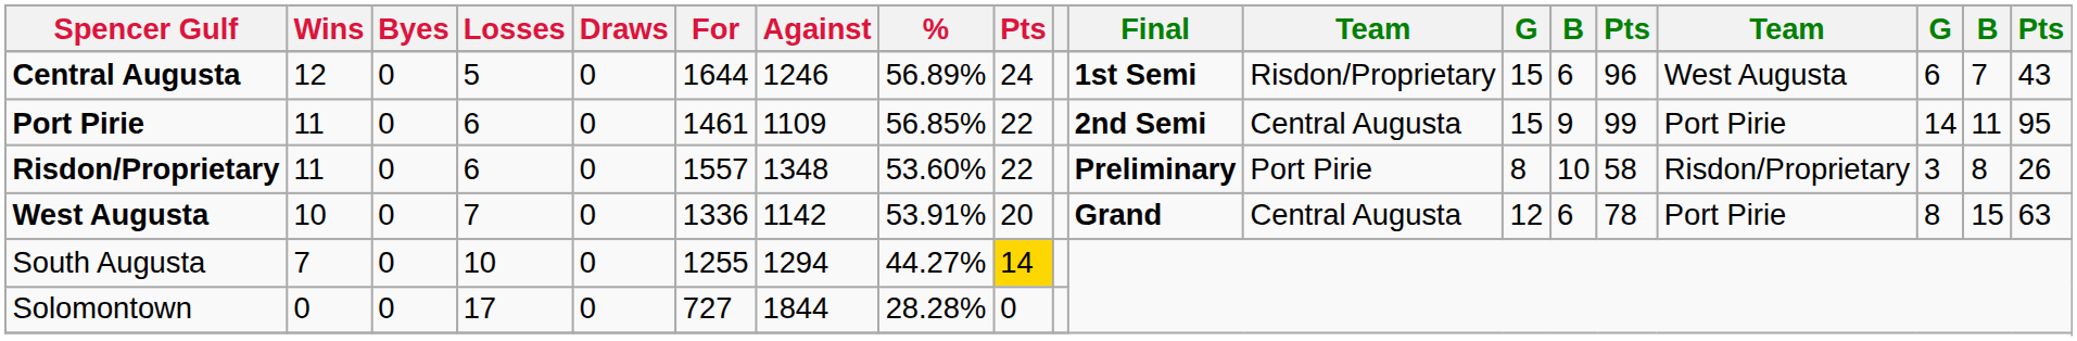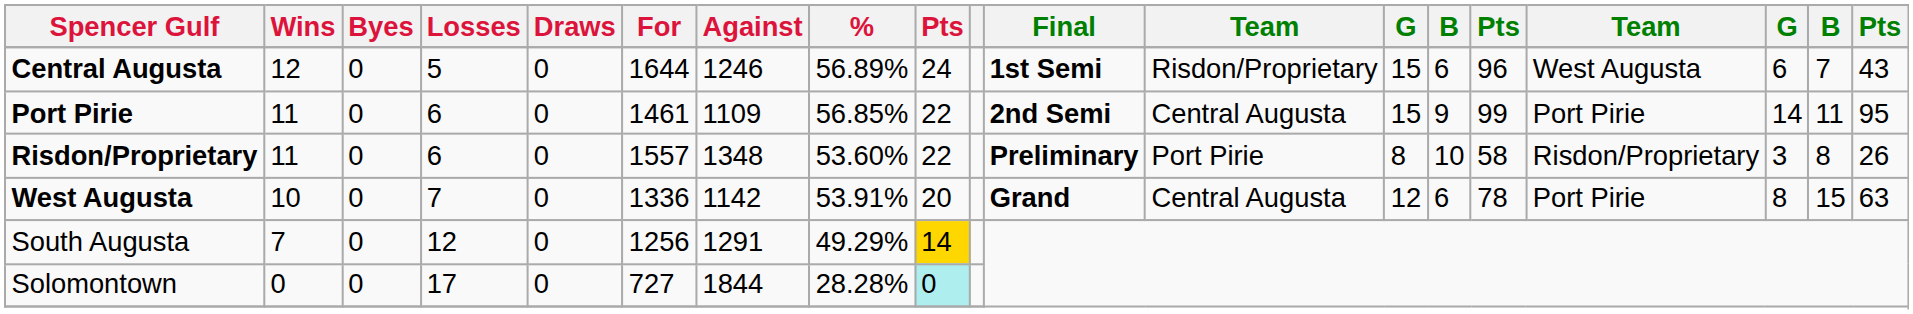 <table style="font-size: 85%; text-align: left;" class="wikitable">
 <tr>
 <th style="color:crimson">Spencer Gulf</th>
 <th style="color:crimson">Wins</th>
 <th style="color:crimson">Byes</th>
 <th style="color:crimson">Losses</th>
 <th style="color:crimson">Draws</th>
 <th style="color:crimson">For</th>
 <th style="color:crimson">Against</th>
 <th style="color:crimson">%</th>
 <th style="color:crimson">Pts</th>
 <th></th>
 <th style="color:green">Final</th>
 <th style="color:green">Team</th>
 <th style="color:green">G</th>
 <th style="color:green">B</th>
 <th style="color:green">Pts</th>
 <th style="color:green">Team</th>
 <th style="color:green">G</th>
 <th style="color:green">B</th>
 <th style="color:green">Pts</th>
 </tr>
 <tr>
 </tr>
 <tr>
 </tr>
 <tr>
 <td><strong>	Central Augusta	</strong></td>
 <td>12</td>
 <td>0</td>
 <td>5</td>
 <td>0</td>
 <td>1644</td>
 <td>1246</td>
 <td>56.89%</td>
 <td>24</td>
 <td></td>
 <td><strong>1st Semi</strong></td>
 <td>Risdon/Proprietary</td>
 <td>15</td>
 <td>6</td>
 <td>96</td>
 <td>West Augusta</td>
 <td>6</td>
 <td>7</td>
 <td>43</td>
 </tr>
 <tr>
 <td><strong>	Port Pirie	</strong></td>
 <td>11</td>
 <td>0</td>
 <td>6</td>
 <td>0</td>
 <td>1461</td>
 <td>1109</td>
 <td>56.85%</td>
 <td>22</td>
 <td></td>
 <td><strong>2nd Semi</strong></td>
 <td>Central Augusta</td>
 <td>15</td>
 <td>9</td>
 <td>99</td>
 <td>Port Pirie</td>
 <td>14</td>
 <td>11</td>
 <td>95</td>
 </tr>
 <tr ||>
 <td><strong>	Risdon/Proprietary	</strong></td>
 <td>11</td>
 <td>0</td>
 <td>6</td>
 <td>0</td>
 <td>1557</td>
 <td>1348</td>
 <td>53.60%</td>
 <td>22</td>
 <td></td>
 <td><strong>Preliminary</strong></td>
 <td>Port Pirie</td>
 <td>8</td>
 <td>10</td>
 <td>58</td>
 <td>Risdon/Proprietary</td>
 <td>3</td>
 <td>8</td>
 <td>26</td>
 </tr>
 <tr>
 <td><strong>	West Augusta	</strong></td>
 <td>10</td>
 <td>0</td>
 <td>7</td>
 <td>0</td>
 <td>1336</td>
 <td>1142</td>
 <td>53.91%</td>
 <td>20</td>
 <td></td>
 <td><strong>Grand</strong></td>
 <td>Central Augusta</td>
 <td>12</td>
 <td>6</td>
 <td>78</td>
 <td>Port Pirie</td>
 <td>8</td>
 <td>15</td>
 <td>63</td>
 </tr>
 <tr>
 <td>South Augusta</td>
 <td>7</td>
 <td>0</td>
-<td>10</td>
+<td>12</td>
 <td>0</td>
-<td>1255</td>
-<td>1294</td>
-<td>44.27%</td>
+<td>1256</td>
+<td>1291</td>
+<td>49.29%</td>
 <td style="background: gold;">14</td>
 <td></td>
 </tr>
 <tr>
 <td>Solomontown</td>
 <td>0</td>
 <td>0</td>
 <td>17</td>
 <td>0</td>
 <td>727</td>
 <td>1844</td>
 <td>28.28%</td>
-<td>0</td>
+<td style="background: paleturquoise;">0</td>
 <td></td>
 </tr>
 <tr>
 </tr>
 </table>
